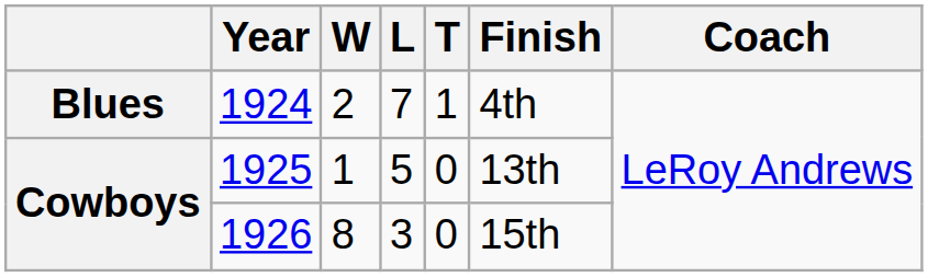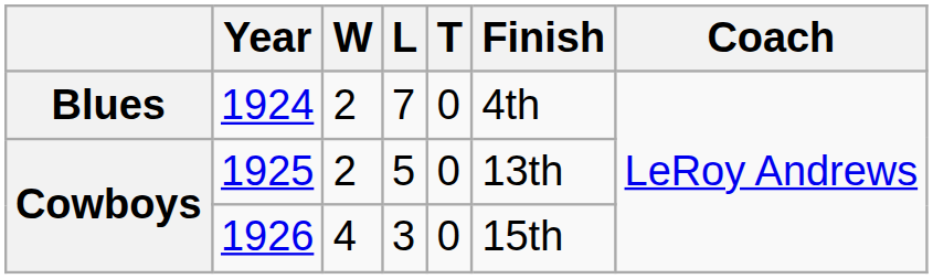 <table class="wikitable">
 <tr>
 <th></th>
 <th>Year</th>
 <th>W</th>
 <th>L</th>
 <th>T</th>
 <th>Finish</th>
 <th>Coach</th>
 </tr>
 <tr>
 <th>Blues</th>
 <td><a href='#'>1924</a></td>
 <td>2</td>
 <td>7</td>
-<td>1</td>
+<td>0</td>
 <td>4th</td>
 <td rowspan="3"><a href='#'>LeRoy Andrews</a></td>
 </tr>
 <tr>
 <th rowspan="2">Cowboys</th>
 <td><a href='#'>1925</a></td>
-<td>1</td>
+<td>2</td>
 <td>5</td>
 <td>0</td>
 <td>13th</td>
 </tr>
 <tr>
 <td><a href='#'>1926</a></td>
-<td>8</td>
+<td>4</td>
 <td>3</td>
 <td>0</td>
 <td>15th</td>
 </tr>
 </table>
